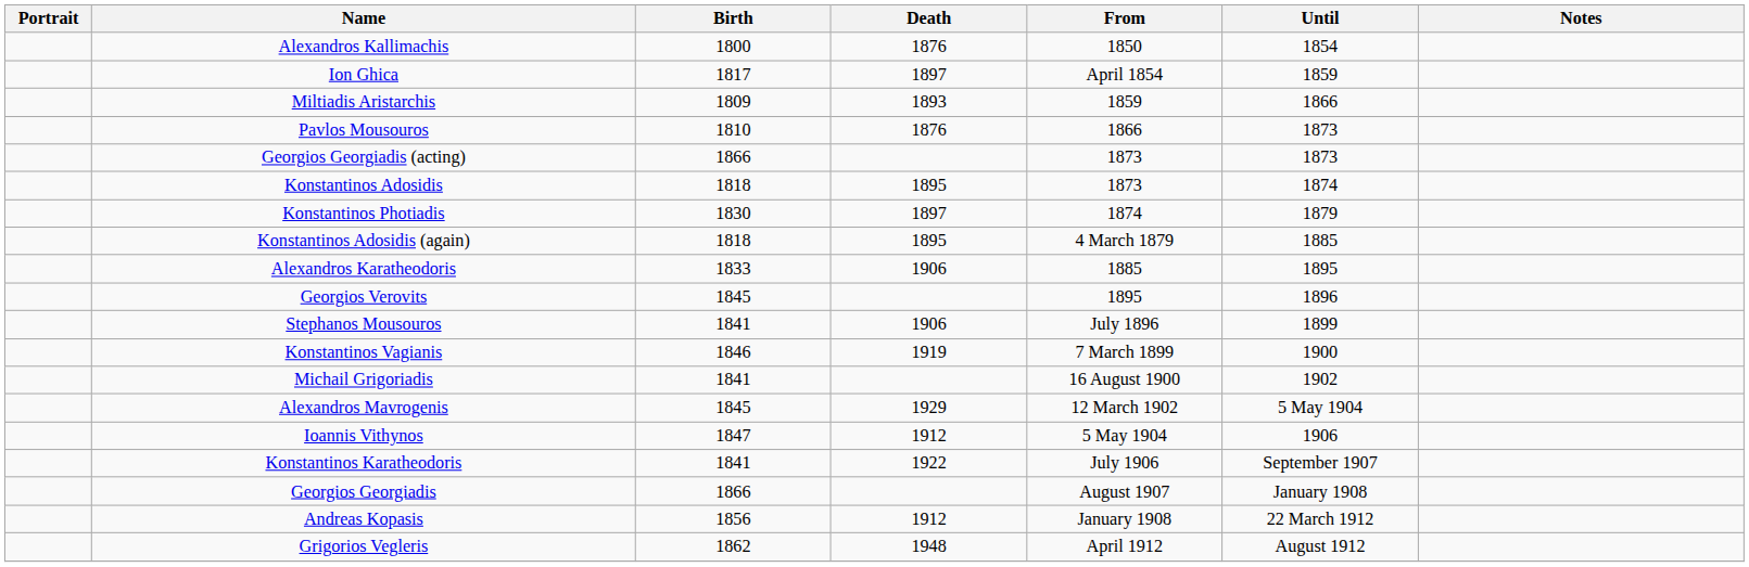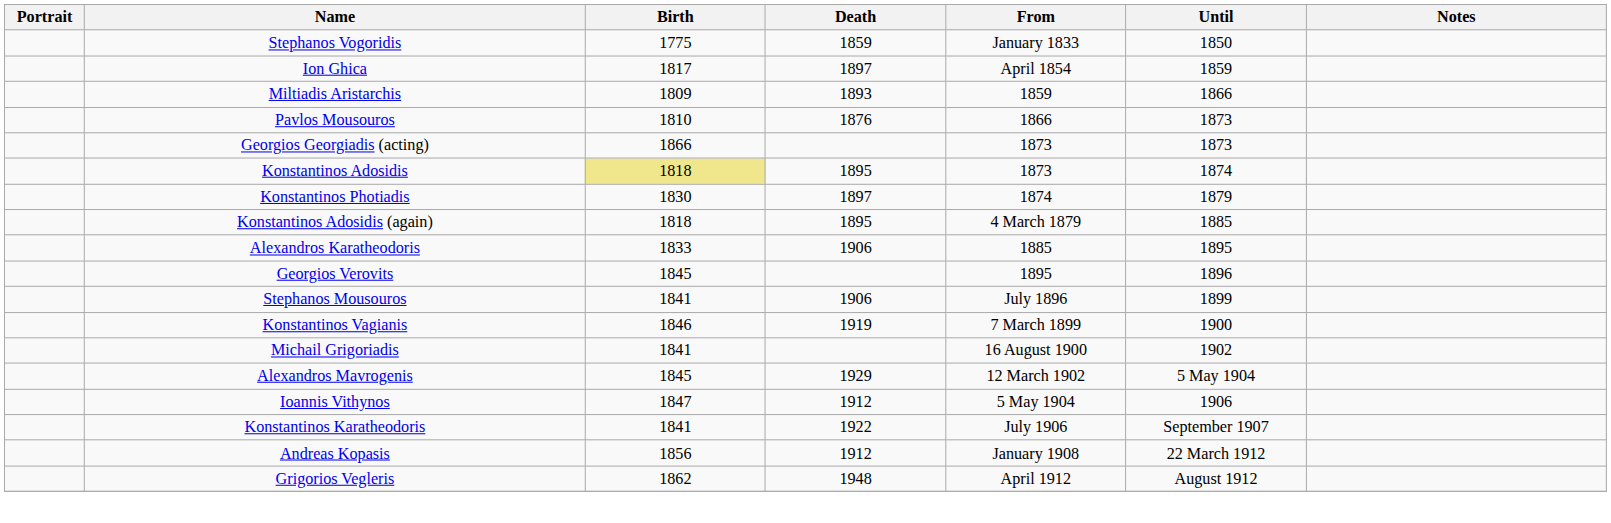 <table class="wikitable" style="text-align:center; width: 80%">
 <tr>
 <th width=4%>Portrait</th>
 <th width=25%>Name</th>
 <th width=9%>Birth</th>
 <th width=9%>Death</th>
 <th width=9%>From</th>
 <th width=9%>Until</th>
 <th width=15%>Notes</th>
 </tr>
 <tr>
 <td align="center"></td>
-<td align="center"><a href='#'>Alexandros Kallimachis</a></td>
-<td align="center">1800</td>
-<td align="center">1876</td>
+<td align="center"><a href='#'>Stephanos Vogoridis</a></td>
+<td align="center">1775</td>
+<td align="center">1859</td>
+<td align="center">January 1833</td>
 <td align="center">1850</td>
-<td align="center">1854</td>
 <td align="center"></td>
 </tr>
 <tr>
 <td align="center"></td>
 <td align="center"><a href='#'>Ion Ghica</a></td>
 <td align="center">1817</td>
 <td align="center">1897</td>
 <td align="center">April 1854</td>
 <td align="center">1859</td>
 <td align="center"></td>
 </tr>
 <tr>
 <td align="center"></td>
 <td align="center"><a href='#'>Miltiadis Aristarchis</a></td>
 <td align="center">1809</td>
 <td align="center">1893</td>
 <td align="center">1859</td>
 <td align="center">1866</td>
 <td align="center"></td>
 </tr>
 <tr>
 <td align="center"></td>
 <td align="center"><a href='#'>Pavlos Mousouros</a></td>
 <td align="center">1810</td>
 <td align="center">1876</td>
 <td align="center">1866</td>
 <td align="center">1873</td>
 <td align="center"></td>
 </tr>
 <tr>
 <td align="center"></td>
 <td align="center"><a href='#'>Georgios Georgiadis</a> (acting)</td>
 <td align="center">1866</td>
 <td align="center"></td>
 <td align="center">1873</td>
 <td align="center">1873</td>
 <td align="center"></td>
 </tr>
 <tr>
 <td align="center"></td>
 <td align="center"><a href='#'>Konstantinos Adosidis</a></td>
-<td align="center">1818</td>
+<td align="center" style="background: khaki;">1818</td>
 <td align="center">1895</td>
 <td align="center">1873</td>
 <td align="center">1874</td>
 <td align="center"></td>
 </tr>
 <tr>
 <td align="center"></td>
 <td align="center"><a href='#'>Konstantinos Photiadis</a></td>
 <td align="center">1830</td>
 <td align="center">1897</td>
 <td align="center">1874</td>
 <td align="center">1879</td>
 <td align="center"></td>
 </tr>
 <tr>
 <td align="center"></td>
 <td align="center"><a href='#'>Konstantinos Adosidis</a> (again)</td>
 <td align="center">1818</td>
 <td align="center">1895</td>
 <td align="center">4 March 1879</td>
 <td align="center">1885</td>
 <td align="center"></td>
 </tr>
 <tr>
 <td align="center"></td>
 <td align="center"><a href='#'>Alexandros Karatheodoris</a></td>
 <td align="center">1833</td>
 <td align="center">1906</td>
 <td align="center">1885</td>
 <td align="center">1895</td>
 <td align="center"></td>
 </tr>
 <tr>
 <td align="center"></td>
 <td align="center"><a href='#'>Georgios Verovits</a></td>
 <td align="center">1845</td>
 <td align="center"></td>
 <td align="center">1895</td>
 <td align="center">1896</td>
 <td align="center"></td>
 </tr>
 <tr>
 <td align="center"></td>
 <td align="center"><a href='#'>Stephanos Mousouros</a></td>
 <td align="center">1841</td>
 <td align="center">1906</td>
 <td align="center">July 1896</td>
 <td align="center">1899</td>
 <td align="center"></td>
 </tr>
 <tr>
 <td align="center"></td>
 <td align="center"><a href='#'>Konstantinos Vagianis</a></td>
 <td align="center">1846</td>
 <td align="center">1919</td>
 <td align="center">7 March 1899</td>
 <td align="center">1900</td>
 <td align="center"></td>
 </tr>
 <tr>
 <td align="center"></td>
 <td align="center"><a href='#'>Michail Grigoriadis</a></td>
 <td align="center">1841</td>
 <td align="center"></td>
 <td align="center">16 August 1900</td>
 <td align="center">1902</td>
 <td align="center"></td>
 </tr>
 <tr>
 <td align="center"></td>
 <td align="center"><a href='#'>Alexandros Mavrogenis</a></td>
 <td align="center">1845</td>
 <td align="center">1929</td>
 <td align="center">12 March 1902</td>
 <td align="center">5 May 1904</td>
 <td align="center"></td>
 </tr>
 <tr>
 <td align="center"></td>
 <td align="center"><a href='#'>Ioannis Vithynos</a></td>
 <td align="center">1847</td>
 <td align="center">1912</td>
 <td align="center">5 May 1904</td>
 <td align="center">1906</td>
 <td align="center"></td>
 </tr>
 <tr>
 <td align="center"></td>
 <td align="center"><a href='#'>Konstantinos Karatheodoris</a></td>
 <td align="center">1841</td>
 <td align="center">1922</td>
 <td align="center">July 1906</td>
 <td align="center">September 1907</td>
 <td align="center"></td>
 </tr>
 <tr>
 <td align="center"></td>
-<td align="center"><a href='#'>Georgios Georgiadis</a></td>
-<td align="center">1866</td>
-<td align="center"></td>
-<td align="center">August 1907</td>
-<td align="center">January 1908</td>
-<td align="center"></td>
-</tr>
-<tr>
-<td align="center"></td>
 <td align="center"><a href='#'>Andreas Kopasis</a></td>
 <td align="center">1856</td>
 <td align="center">1912</td>
 <td align="center">January 1908</td>
 <td align="center">22 March 1912</td>
 <td align="center"></td>
 </tr>
 <tr>
 <td align="center"></td>
 <td align="center"><a href='#'>Grigorios Vegleris</a></td>
 <td align="center">1862</td>
 <td align="center">1948</td>
 <td align="center">April 1912</td>
 <td align="center">August 1912</td>
 <td align="center"></td>
 </tr>
 <tr>
 </tr>
 </table>
